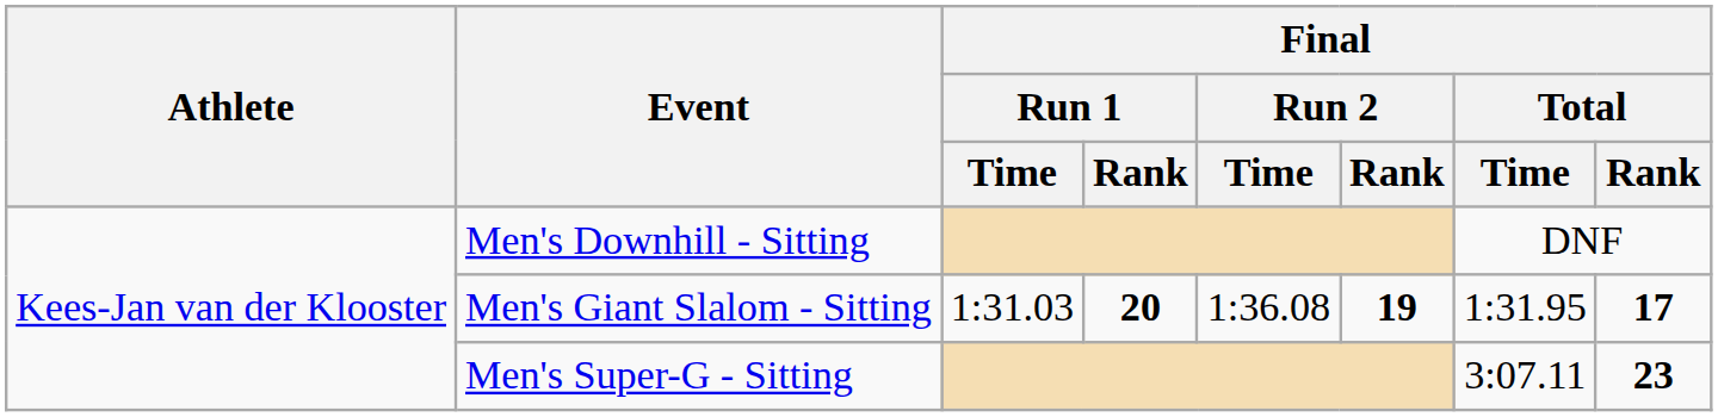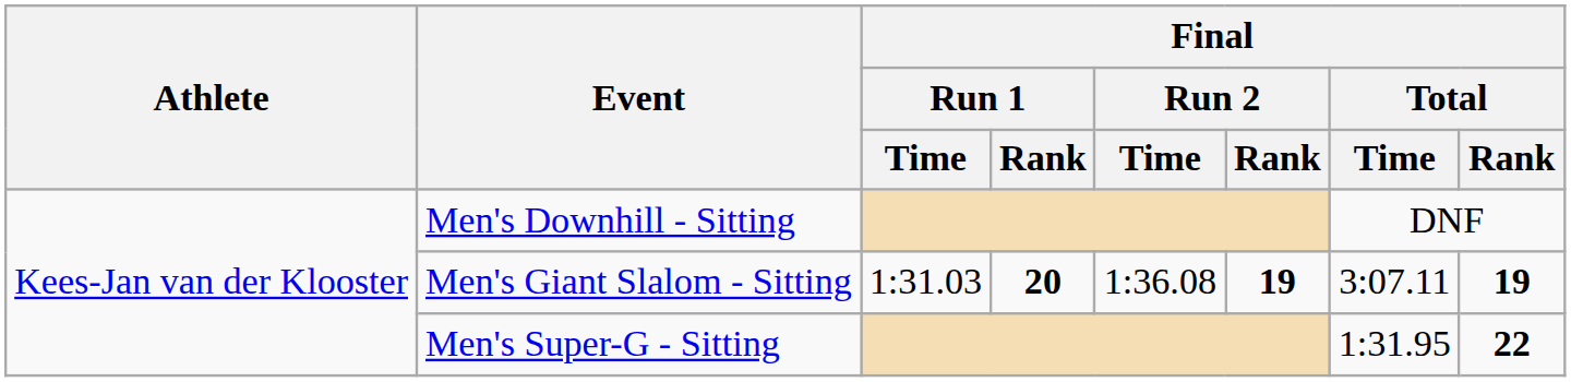 <table class="wikitable" style="font-size:90%">
 <tr>
 <th rowspan="3">Athlete</th>
 <th rowspan="3">Event</th>
 <th colspan="6">Final</th>
 </tr>
 <tr>
 <th colspan="2">Run 1</th>
 <th colspan="2">Run 2</th>
 <th colspan="2">Total</th>
 </tr>
 <tr>
 <th>Time</th>
 <th>Rank</th>
 <th>Time</th>
 <th>Rank</th>
 <th>Time</th>
 <th>Rank</th>
 </tr>
 <tr>
 <td rowspan=3><a href='#'>Kees-Jan van der Klooster</a></td>
 <td><a href='#'>Men's Downhill - Sitting</a></td>
 <td colspan="4" bgcolor=wheat></td>
 <td colspan="2" align="center">DNF</td>
 </tr>
 <tr>
 <td><a href='#'>Men's Giant Slalom - Sitting</a></td>
 <td align="center">1:31.03</td>
 <td align="center"><strong>20</strong></td>
 <td align="center">1:36.08</td>
 <td align="center"><strong>19</strong></td>
-<td align="center">1:31.95</td>
-<td align="center"><strong>17</strong></td>
+<td align="center">3:07.11</td>
+<td align="center"><strong>19</strong></td>
 </tr>
 <tr>
 <td><a href='#'>Men's Super-G - Sitting</a></td>
 <td colspan="4" bgcolor=wheat></td>
-<td align="center">3:07.11</td>
-<td align="center"><strong>23</strong></td>
+<td align="center">1:31.95</td>
+<td align="center"><strong>22</strong></td>
 </tr>
 </table>
